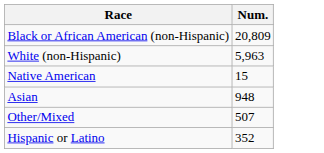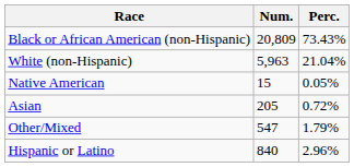 <table class="wikitable">
 <tr>
 <th>Race</th>
 <th>Num.</th>
+<th>Perc.</th>
 </tr>
 <tr>
 <td><a href='#'>Black or African American</a> (non-Hispanic)</td>
 <td>20,809</td>
+<td>73.43%</td>
 </tr>
 <tr>
 <td><a href='#'>White</a> (non-Hispanic)</td>
 <td>5,963</td>
+<td>21.04%</td>
 </tr>
 <tr>
 <td><a href='#'>Native American</a></td>
 <td>15</td>
+<td>0.05%</td>
 </tr>
 <tr>
 <td><a href='#'>Asian</a></td>
-<td>948</td>
+<td>205</td>
+<td>0.72%</td>
 </tr>
 <tr>
 <td><a href='#'>Other/Mixed</a></td>
-<td>507</td>
+<td>547</td>
+<td>1.79%</td>
 </tr>
 <tr>
 <td><a href='#'>Hispanic</a> or <a href='#'>Latino</a></td>
-<td>352</td>
+<td>840</td>
+<td>2.96%</td>
 </tr>
 </table>
